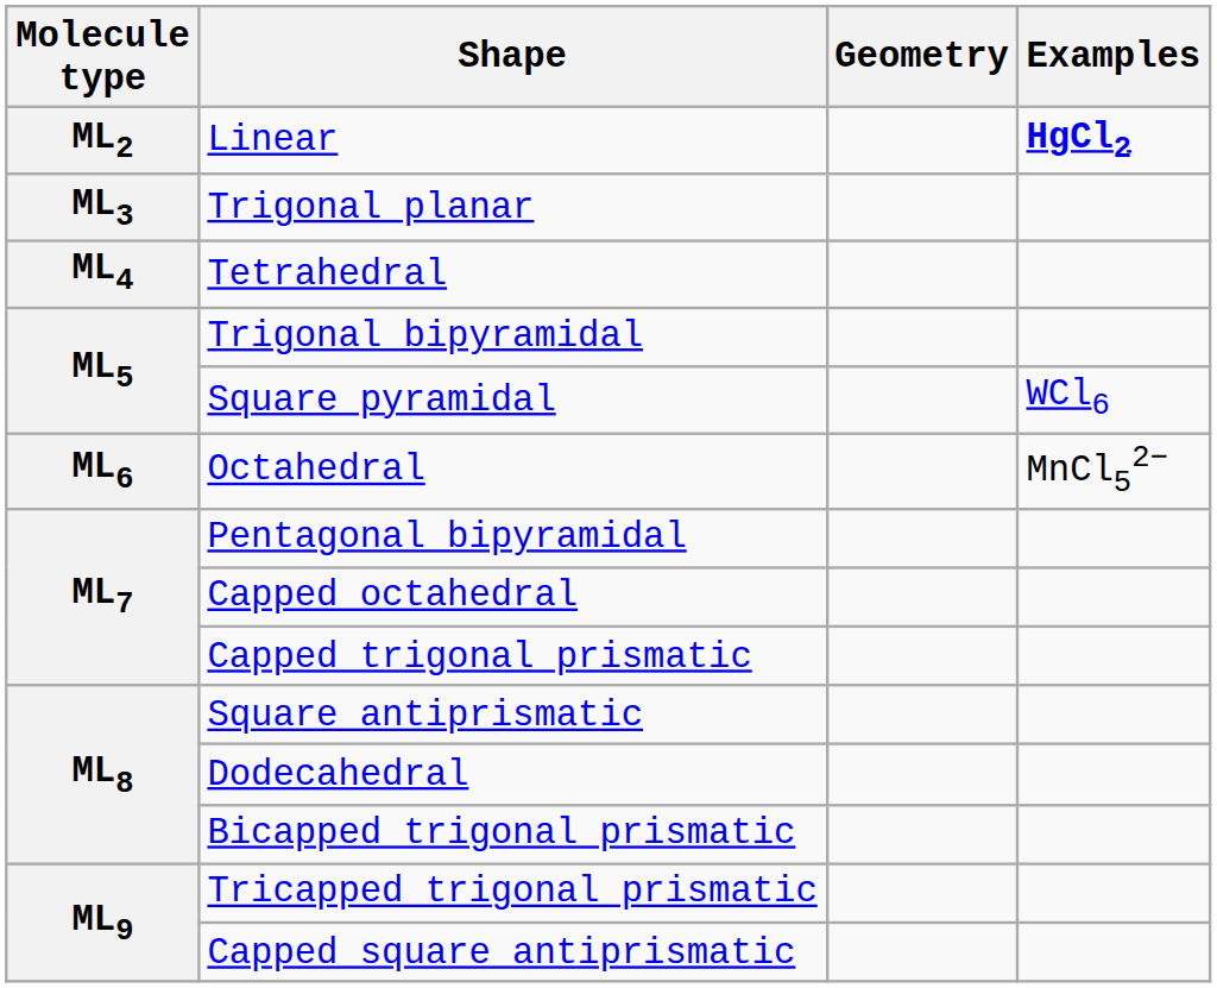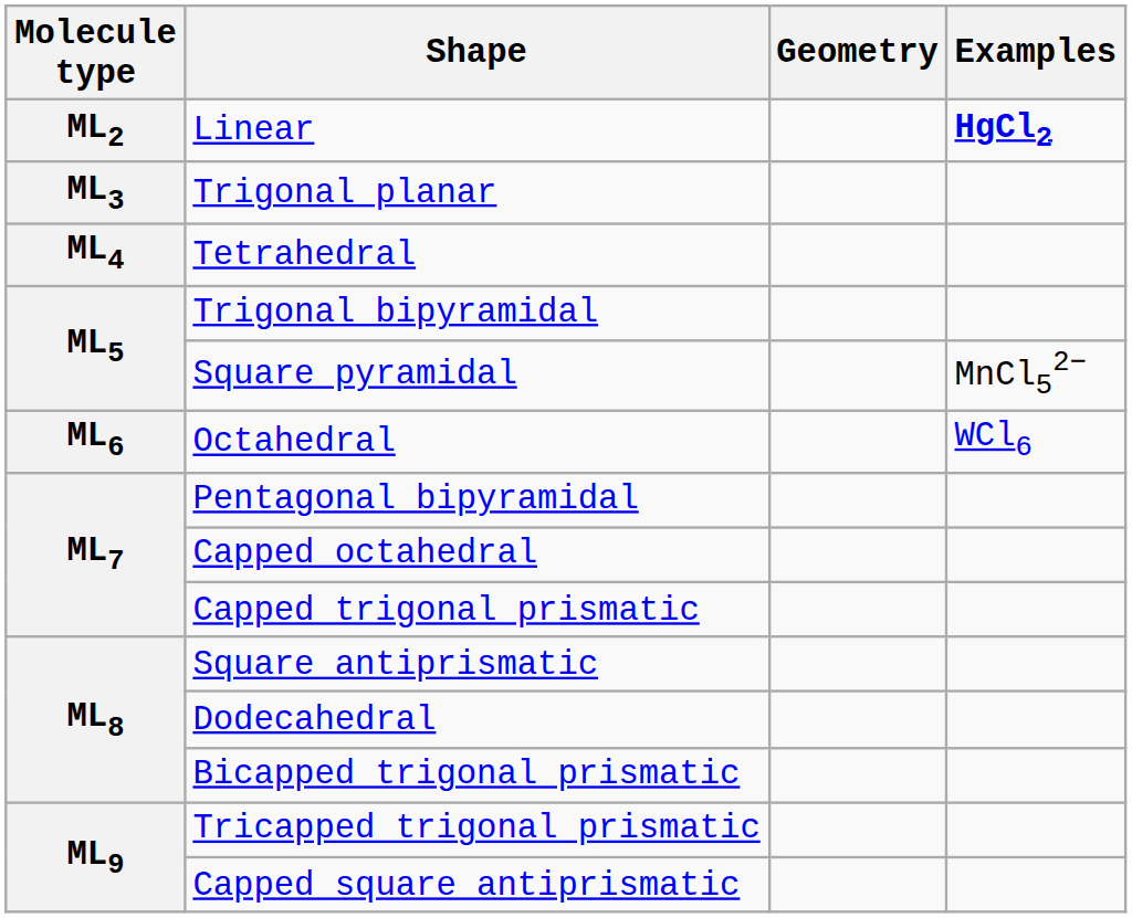 <table class="wikitable" style="margin:1em auto;">
 <tr>
 <th>Molecule <br>type</th>
 <th>Shape</th>
 <th>Geometry</th>
 <th>Examples</th>
 </tr>
 <tr>
 <th>ML<sub>2</sub></th>
 <td><a href='#'>Linear</a></td>
 <td></td>
 <td><strong><a href='#'>HgCl<sub>2</sub></a></strong></td>
 </tr>
 <tr>
 <th>ML<sub>3</sub></th>
 <td><a href='#'>Trigonal planar</a></td>
 <td></td>
 <td></td>
 </tr>
 <tr>
 <th>ML<sub>4</sub></th>
 <td><a href='#'>Tetrahedral</a></td>
 <td></td>
 <td><a href='#'></a></td>
 </tr>
 <tr>
 <th rowspan="2">ML<sub>5</sub></th>
 <td><a href='#'>Trigonal bipyramidal</a></td>
 <td></td>
 <td><a href='#'></a></td>
 </tr>
 <tr>
 <td><a href='#'>Square pyramidal</a></td>
 <td></td>
-<td><a href='#'>WCl<sub>6</sub></a></td>
+<td>MnCl<sub>5</sub><sup>2−</sup></td>
 </tr>
 <tr>
 <th>ML<sub>6</sub></th>
 <td><a href='#'>Octahedral</a></td>
 <td></td>
-<td>MnCl<sub>5</sub><sup>2−</sup></td>
+<td><a href='#'>WCl<sub>6</sub></a></td>
 </tr>
 <tr>
 <th rowspan="3">ML<sub>7</sub></th>
 <td><a href='#'>Pentagonal bipyramidal</a></td>
 <td></td>
 <td></td>
 </tr>
 <tr>
 <td><a href='#'>Capped octahedral</a></td>
 <td></td>
 <td></td>
 </tr>
 <tr>
 <td><a href='#'>Capped trigonal prismatic</a></td>
 <td></td>
 <td></td>
 </tr>
 <tr>
 <th rowspan="3">ML<sub>8</sub></th>
 <td><a href='#'>Square antiprismatic</a></td>
 <td></td>
 <td></td>
 </tr>
 <tr>
 <td><a href='#'>Dodecahedral</a></td>
 <td></td>
 <td></td>
 </tr>
 <tr>
 <td><a href='#'>Bicapped trigonal prismatic</a></td>
 <td></td>
 <td></td>
 </tr>
 <tr>
 <th rowspan="2">ML<sub>9</sub></th>
 <td><a href='#'>Tricapped trigonal prismatic</a></td>
 <td></td>
 <td><a href='#'></a></td>
 </tr>
 <tr>
 <td><a href='#'>Capped square antiprismatic</a></td>
 <td></td>
 <td></td>
 </tr>
 </table>
